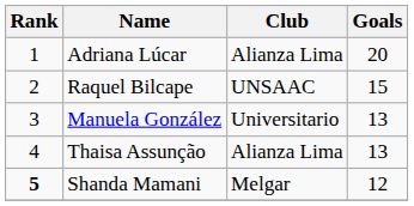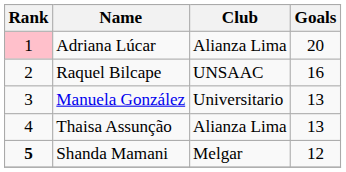 <table class="wikitable" border="1">
 <tr>
 <th>Rank</th>
 <th>Name</th>
 <th>Club</th>
 <th>Goals</th>
 </tr>
 <tr>
-<td align=center>1</td>
+<td align=center style="background: pink;">1</td>
 <td> Adriana Lúcar</td>
 <td>Alianza Lima</td>
 <td align=center>20</td>
 </tr>
 <tr>
 <td align=center>2</td>
 <td> Raquel Bilcape</td>
 <td>UNSAAC</td>
-<td align=center>15</td>
+<td align=center>16</td>
 </tr>
 <tr>
 <td align=center>3</td>
 <td> <a href='#'>Manuela González</a></td>
 <td>Universitario</td>
 <td align=center>13</td>
 </tr>
 <tr>
 <td align=center>4</td>
 <td> Thaisa Assunção</td>
 <td>Alianza Lima</td>
 <td align=center>13</td>
 </tr>
 <tr>
 <td align=center><strong>5</strong></td>
 <td> Shanda Mamani</td>
 <td>Melgar</td>
 <td align=center>12</td>
 </tr>
 <tr>
 </tr>
 </table>
